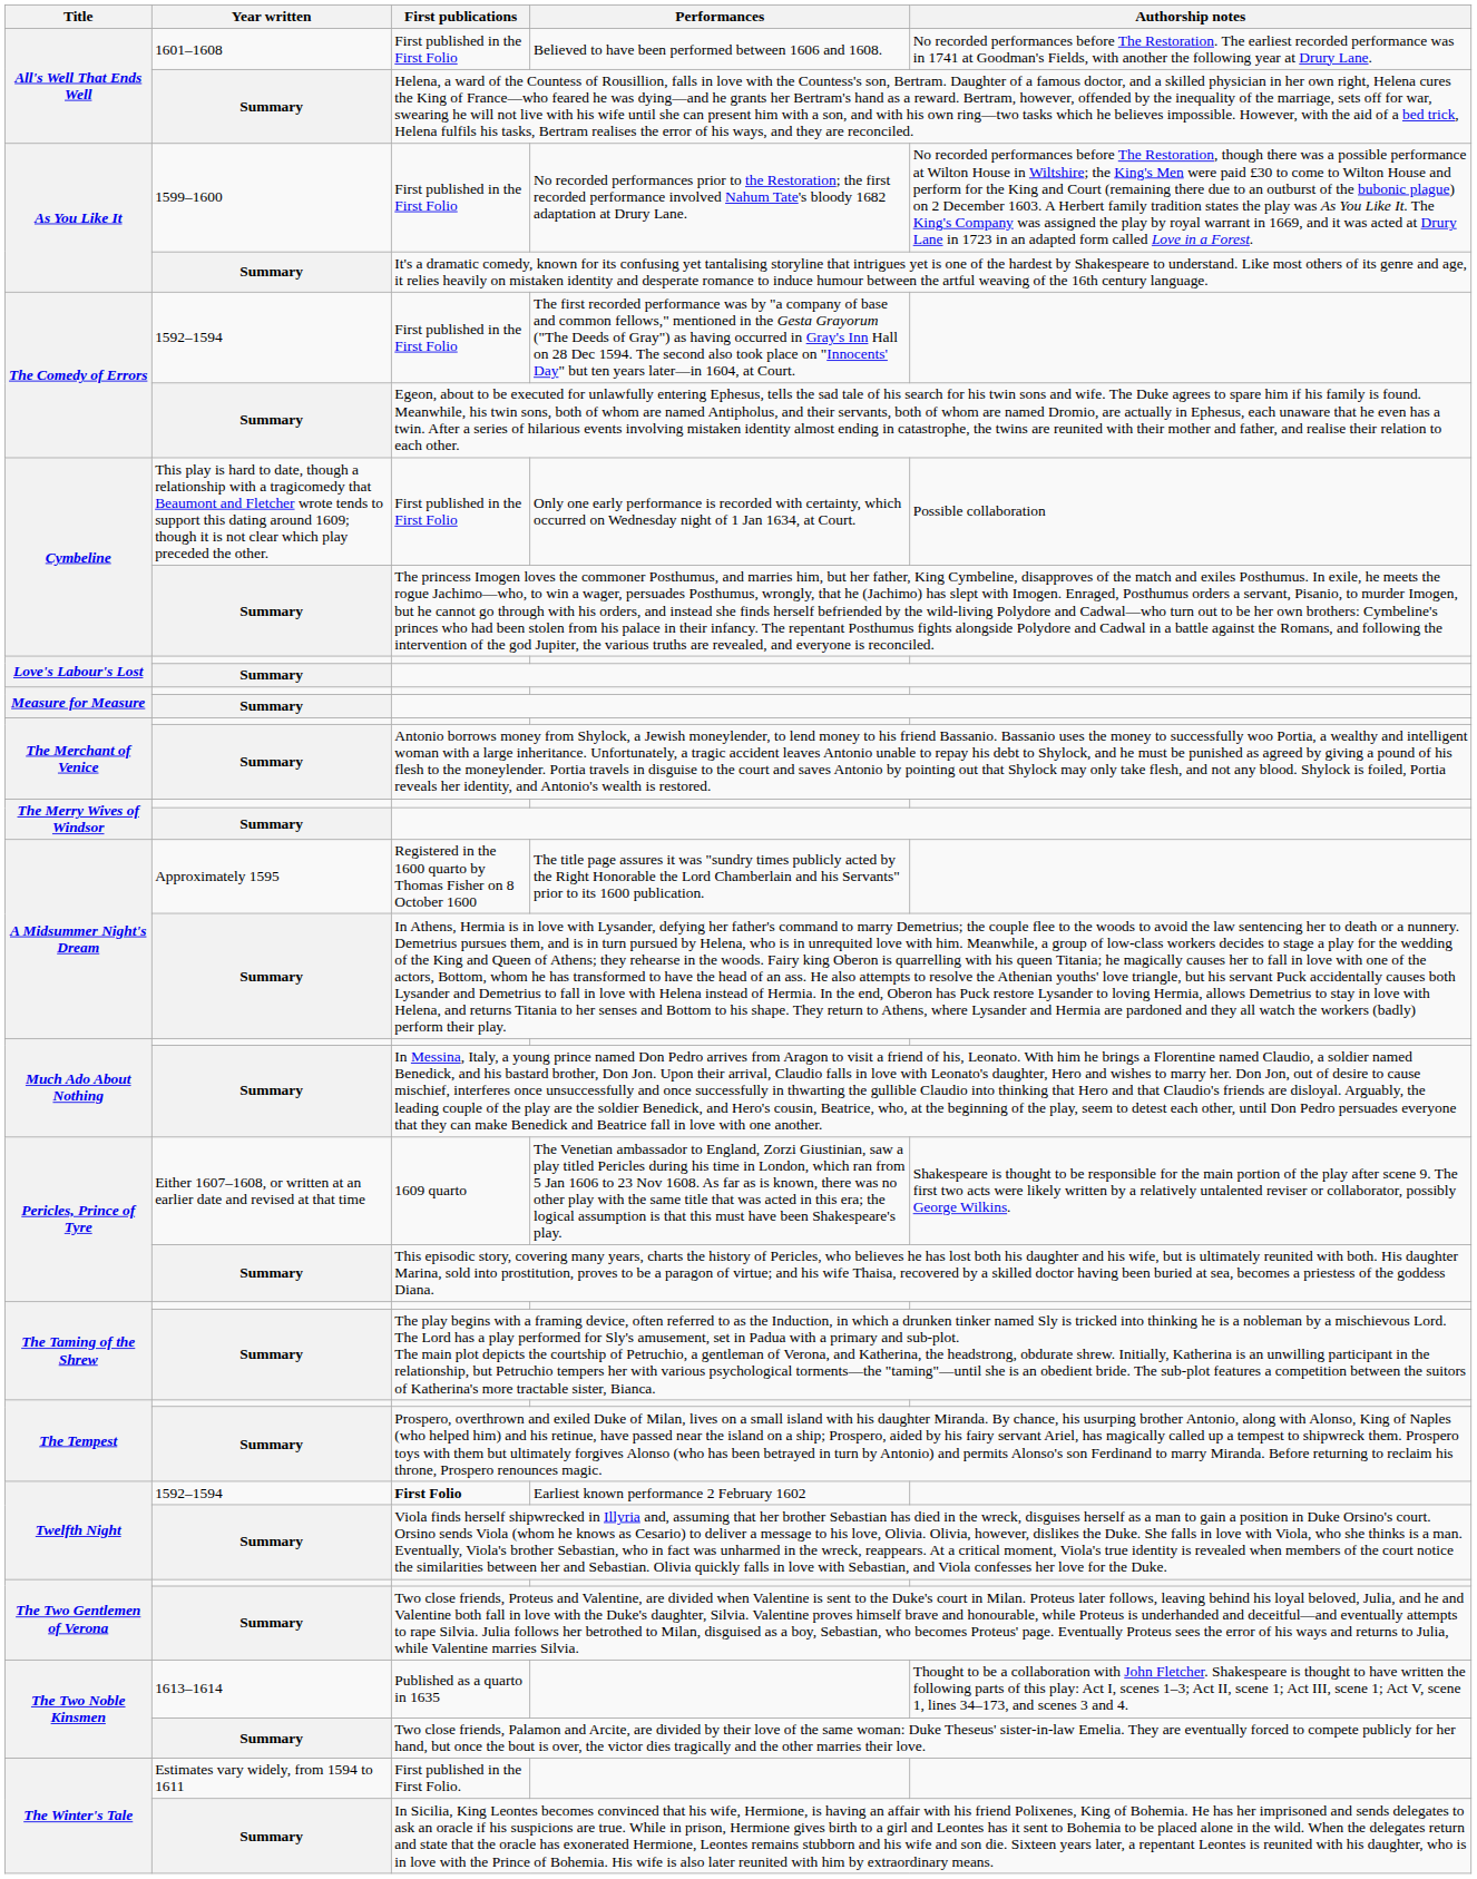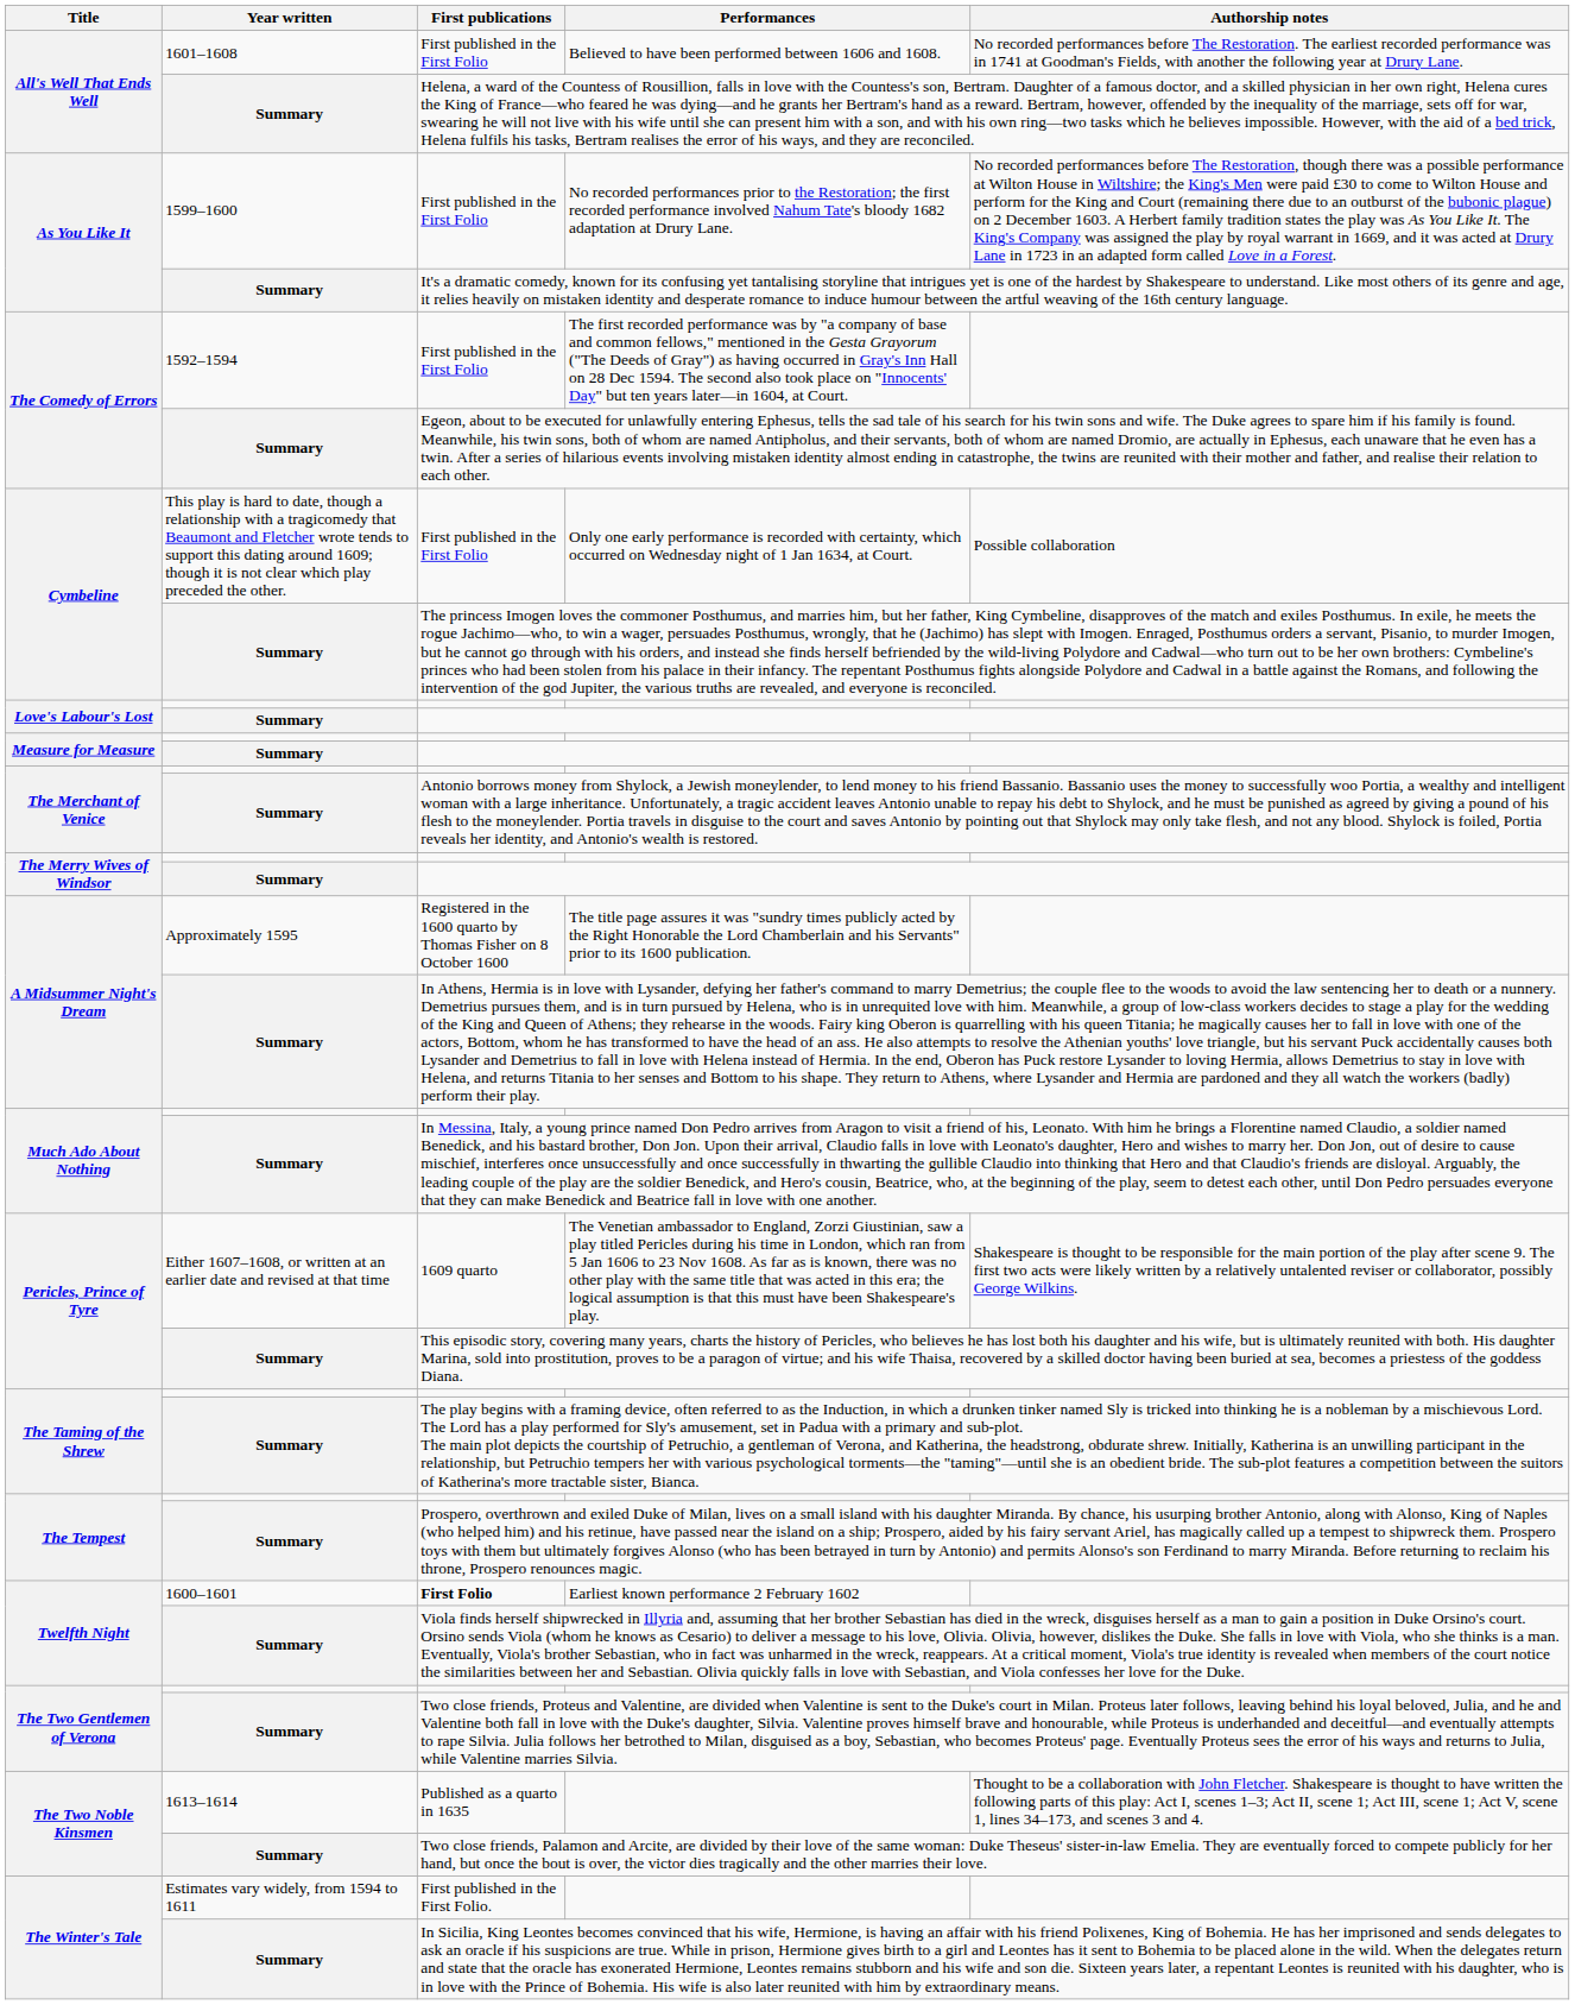 <table class="wikitable">
 <tr>
 <th>Title</th>
 <th>Year written</th>
 <th>First publications</th>
 <th>Performances</th>
 <th>Authorship notes</th>
 </tr>
 <tr>
 <th width="10%" rowspan="2"><em><a href='#'>All's Well That Ends Well</a></em></th>
 <td>1601–1608</td>
 <td>First published in the <a href='#'>First Folio</a></td>
 <td>Believed to have been performed between 1606 and 1608.</td>
 <td>No recorded performances before <a href='#'>The Restoration</a>. The earliest recorded performance was in 1741 at Goodman's Fields, with another the following year at <a href='#'>Drury Lane</a>.</td>
 </tr>
 <tr>
 <th>Summary</th>
 <td colspan="3">Helena, a ward of the Countess of Rousillion, falls in love with the Countess's son, Bertram. Daughter of a famous doctor, and a skilled physician in her own right, Helena cures the King of France—who feared he was dying—and he grants her Bertram's hand as a reward. Bertram, however, offended by the inequality of the marriage, sets off for war, swearing he will not live with his wife until she can present him with a son, and with his own ring—two tasks which he believes impossible. However, with the aid of a <a href='#'>bed trick</a>, Helena fulfils his tasks, Bertram realises the error of his ways, and they are reconciled.</td>
 </tr>
 <tr>
 <th width="10%" rowspan="2"><em><a href='#'>As You Like It</a></em></th>
 <td>1599–1600</td>
 <td>First published in the <a href='#'>First Folio</a></td>
 <td>No recorded performances prior to <a href='#'>the Restoration</a>; the first recorded performance involved <a href='#'>Nahum Tate</a>'s bloody 1682 adaptation at Drury Lane.</td>
 <td>No recorded performances before <a href='#'>The Restoration</a>, though there was a possible performance at Wilton House in <a href='#'>Wiltshire</a>; the <a href='#'>King's Men</a> were paid £30 to come to Wilton House and perform for the King and Court (remaining there due to an outburst of the <a href='#'>bubonic plague</a>) on 2 December 1603. A Herbert family tradition states the play was <em>As You Like It</em>. The <a href='#'>King's Company</a> was assigned the play by royal warrant in 1669, and it was acted at <a href='#'>Drury Lane</a> in 1723 in an adapted form called <em><a href='#'>Love in a Forest</a></em>.</td>
 </tr>
 <tr>
 <th>Summary</th>
 <td colspan="3">It's a dramatic comedy, known for its confusing yet tantalising storyline that intrigues yet is one of the hardest by Shakespeare to understand. Like most others of its genre and age, it relies heavily on mistaken identity and desperate romance to induce humour between the artful weaving of the 16th century language.</td>
 </tr>
 <tr>
 <th width="10%" rowspan="2"><em><a href='#'>The Comedy of Errors</a></em></th>
 <td>1592–1594</td>
 <td>First published in the <a href='#'>First Folio</a></td>
 <td>The first recorded performance was by "a company of base and common fellows," mentioned in the <em>Gesta Grayorum</em> ("The Deeds of Gray") as having occurred in <a href='#'>Gray's Inn</a> Hall on 28 Dec 1594. The second also took place on "<a href='#'>Innocents' Day</a>" but ten years later—in 1604, at Court.</td>
 <td></td>
 </tr>
 <tr>
 <th>Summary</th>
 <td colspan="3">Egeon, about to be executed for unlawfully entering Ephesus, tells the sad tale of his search for his twin sons and wife. The Duke agrees to spare him if his family is found. Meanwhile, his twin sons, both of whom are named Antipholus, and their servants, both of whom are named Dromio, are actually in Ephesus, each unaware that he even has a twin. After a series of hilarious events involving mistaken identity almost ending in catastrophe, the twins are reunited with their mother and father, and realise their relation to each other.</td>
 </tr>
 <tr>
 <th width="10%" rowspan="2"><em><a href='#'>Cymbeline</a></em></th>
 <td>This play is hard to date, though a relationship with a tragicomedy that <a href='#'>Beaumont and Fletcher</a> wrote  tends to support this dating around 1609; though it is not clear which play preceded the other.</td>
 <td>First published in the <a href='#'>First Folio</a></td>
 <td>Only one early performance is recorded with certainty, which occurred on Wednesday night of 1 Jan 1634, at Court.</td>
 <td>Possible collaboration</td>
 </tr>
 <tr>
 <th>Summary</th>
 <td colspan="3">The princess Imogen loves the commoner Posthumus, and marries him, but her father, King Cymbeline, disapproves of the match and exiles Posthumus. In exile, he meets the rogue Jachimo—who, to win a wager, persuades Posthumus, wrongly, that he (Jachimo) has slept with Imogen. Enraged, Posthumus orders a servant, Pisanio, to murder Imogen, but he cannot go through with his orders, and instead she finds herself befriended by the wild-living Polydore and Cadwal—who turn out to be her own brothers: Cymbeline's princes who had been stolen from his palace in their infancy. The repentant Posthumus fights alongside Polydore and Cadwal in a battle against the Romans, and following the intervention of the god Jupiter, the various truths are revealed, and everyone is reconciled.</td>
 </tr>
 <tr>
 <th width="10%" rowspan="2"><em><a href='#'>Love's Labour's Lost</a></em></th>
 <td></td>
 <td></td>
 <td></td>
 <td></td>
 </tr>
 <tr>
 <th>Summary</th>
 <td colspan="3"></td>
 </tr>
 <tr>
 <th width="10%" rowspan="2"><em><a href='#'>Measure for Measure</a></em></th>
 <td></td>
 <td></td>
 <td></td>
 <td></td>
 </tr>
 <tr>
 <th>Summary</th>
 <td colspan="3"></td>
 </tr>
 <tr>
 <th width="10%" rowspan="2"><em><a href='#'>The Merchant of Venice</a></em></th>
 <td></td>
 <td></td>
 <td></td>
 <td></td>
 </tr>
 <tr>
 <th>Summary</th>
 <td colspan="3">Antonio borrows money from Shylock, a Jewish moneylender, to lend money to his friend Bassanio. Bassanio uses the money to successfully woo Portia, a wealthy and intelligent woman with a large inheritance. Unfortunately, a tragic accident leaves Antonio unable to repay his debt to Shylock, and he must be punished as agreed by giving a pound of his flesh to the moneylender. Portia travels in disguise to the court and saves Antonio by pointing out that Shylock may only take flesh, and not any blood. Shylock is foiled, Portia reveals her identity, and Antonio's wealth is restored.</td>
 </tr>
 <tr>
 <th width="10%" rowspan="2"><em><a href='#'>The Merry Wives of Windsor</a></em></th>
 <td></td>
 <td></td>
 <td></td>
 <td></td>
 </tr>
 <tr>
 <th>Summary</th>
 <td colspan="3"></td>
 </tr>
 <tr>
 <th width="10%" rowspan="2"><em><a href='#'>A Midsummer Night's Dream</a></em></th>
 <td>Approximately 1595</td>
 <td>Registered in the 1600 quarto by Thomas Fisher on 8 October 1600</td>
 <td>The title page assures it was "sundry times publicly acted by the Right Honorable the Lord Chamberlain and his Servants" prior to its 1600 publication.</td>
 <td></td>
 </tr>
 <tr>
 <th>Summary</th>
 <td colspan="3">In Athens, Hermia is in love with Lysander, defying her father's command to marry Demetrius; the couple flee to the woods to avoid the law sentencing her to death or a nunnery. Demetrius pursues them, and is in turn pursued by Helena, who is in unrequited love with him. Meanwhile, a group of low-class workers decides to stage a play for the wedding of the King and Queen of Athens; they rehearse in the woods. Fairy king Oberon is quarrelling with his queen Titania; he magically causes her to fall in love with one of the actors, Bottom, whom he has transformed to have the head of an ass. He also attempts to resolve the Athenian youths' love triangle, but his servant Puck accidentally causes both Lysander and Demetrius to fall in love with Helena instead of Hermia. In the end, Oberon has Puck restore Lysander to loving Hermia, allows Demetrius to stay in love with Helena, and returns Titania to her senses and Bottom to his shape. They return to Athens, where Lysander and Hermia are pardoned and they all watch the workers (badly) perform their play.</td>
 </tr>
 <tr>
 <th width="10%" rowspan="2"><em><a href='#'>Much Ado About Nothing</a></em></th>
 <td></td>
 <td></td>
 <td></td>
 <td></td>
 </tr>
 <tr>
 <th>Summary</th>
 <td colspan="3">In <a href='#'>Messina</a>, Italy, a young prince named Don Pedro arrives from Aragon to visit a friend of his, Leonato. With him he brings a Florentine named Claudio, a soldier named Benedick, and his bastard brother, Don Jon. Upon their arrival, Claudio falls in love with Leonato's daughter, Hero and wishes to marry her. Don Jon, out of desire to cause mischief, interferes once unsuccessfully and once successfully in thwarting the gullible Claudio into thinking that Hero and that Claudio's friends are disloyal. Arguably, the leading couple of the play are the soldier Benedick, and Hero's cousin, Beatrice, who, at the beginning of the play, seem to detest each other, until Don Pedro persuades everyone that they can make Benedick and Beatrice fall in love with one another.</td>
 </tr>
 <tr>
 <th width="10%" rowspan="2"><em><a href='#'>Pericles, Prince of Tyre</a></em></th>
 <td>Either 1607–1608, or written at an earlier date and revised at that time</td>
 <td>1609 quarto</td>
 <td>The Venetian ambassador to England, Zorzi Giustinian, saw a play titled Pericles during his time in London, which ran from 5 Jan 1606 to 23 Nov 1608. As far as is known, there was no other play with the same title that was acted in this era; the logical assumption is that this must have been Shakespeare's play.</td>
 <td>Shakespeare is thought to be responsible for the main portion of the play after scene 9. The first two acts were likely written by a relatively untalented reviser or collaborator, possibly <a href='#'>George Wilkins</a>.</td>
 </tr>
 <tr>
 <th>Summary</th>
 <td colspan="3">This episodic story, covering many years, charts the history of Pericles, who believes he has lost both his daughter and his wife, but is ultimately reunited with both. His daughter Marina, sold into prostitution, proves to be a paragon of virtue; and his wife Thaisa, recovered by a skilled doctor having been buried at sea, becomes a priestess of the goddess Diana.</td>
 </tr>
 <tr>
 <th width="10%" rowspan="2"><em><a href='#'>The Taming of the Shrew</a></em></th>
 <td></td>
 <td></td>
 <td></td>
 <td></td>
 </tr>
 <tr>
 <th>Summary</th>
 <td colspan="3">The play begins with a framing device, often referred to as the Induction, in which a drunken tinker named Sly is tricked into thinking he is a nobleman by a mischievous Lord. The Lord has a play performed for Sly's amusement, set in Padua with a primary and sub-plot.<br>The main plot depicts the courtship of Petruchio, a gentleman of Verona, and Katherina, the headstrong, obdurate shrew. Initially, Katherina is an unwilling participant in the relationship, but Petruchio tempers her with various psychological torments—the "taming"—until she is an obedient bride. The sub-plot features a competition between the suitors of Katherina's more tractable sister, Bianca.</td>
 </tr>
 <tr>
 <th width="10%" rowspan="2"><em><a href='#'>The Tempest</a></em></th>
 <td></td>
 <td></td>
 <td></td>
 <td></td>
 </tr>
 <tr>
 <th>Summary</th>
 <td colspan="3">Prospero, overthrown and exiled Duke of Milan, lives on a small island with his daughter Miranda. By chance, his usurping brother Antonio, along with Alonso, King of Naples (who helped him) and his retinue, have passed near the island on a ship; Prospero, aided by his fairy servant Ariel, has magically called up a tempest to shipwreck them. Prospero toys with them but ultimately forgives Alonso (who has been betrayed in turn by Antonio) and permits Alonso's son Ferdinand to marry Miranda. Before returning to reclaim his throne, Prospero renounces magic.</td>
 </tr>
 <tr>
 <th width="10%" rowspan="2"><em><a href='#'>Twelfth Night</a></em></th>
-<td>1592–1594</td>
+<td>1600–1601</td>
 <td><strong>First Folio</strong></td>
 <td>Earliest known performance 2 February 1602</td>
 <td></td>
 </tr>
 <tr>
 <th>Summary</th>
 <td colspan="3">Viola finds herself shipwrecked in <a href='#'>Illyria</a> and, assuming that her brother Sebastian has died in the wreck, disguises herself as a man to gain a position in Duke Orsino's court. Orsino sends Viola (whom he knows as Cesario) to deliver a message to his love, Olivia. Olivia, however, dislikes the Duke. She falls in love with Viola, who she thinks is a man. Eventually, Viola's brother Sebastian, who in fact was unharmed in the wreck, reappears. At a critical moment, Viola's true identity is revealed when members of the court notice the similarities between her and Sebastian. Olivia quickly falls in love with Sebastian, and Viola confesses her love for the Duke.</td>
 </tr>
 <tr>
 <th width="10%" rowspan="2"><em><a href='#'>The Two Gentlemen of Verona</a></em></th>
 <td></td>
 <td></td>
 <td></td>
 <td></td>
 </tr>
 <tr>
 <th>Summary</th>
 <td colspan="3">Two close friends, Proteus and Valentine, are divided when Valentine is sent to the Duke's court in Milan. Proteus later follows, leaving behind his loyal beloved, Julia, and he and Valentine both fall in love with the Duke's daughter, Silvia. Valentine proves himself brave and honourable, while Proteus is underhanded and deceitful—and eventually attempts to rape Silvia. Julia follows her betrothed to Milan, disguised as a boy, Sebastian, who becomes Proteus' page. Eventually Proteus sees the error of his ways and returns to Julia, while Valentine marries Silvia.</td>
 </tr>
 <tr>
 <th width="10%" rowspan="2"><em><a href='#'>The Two Noble Kinsmen</a></em></th>
 <td>1613–1614</td>
 <td>Published as a quarto in 1635</td>
 <td></td>
 <td>Thought to be a collaboration with <a href='#'>John Fletcher</a>. Shakespeare is thought to have written the following parts of this play: Act I, scenes 1–3; Act II, scene 1; Act III, scene 1; Act V, scene 1, lines 34–173, and scenes 3 and 4.</td>
 </tr>
 <tr>
 <th>Summary</th>
 <td colspan="3">Two close friends, Palamon and Arcite, are divided by their love of the same woman: Duke Theseus' sister-in-law Emelia. They are eventually forced to compete publicly for her hand, but once the bout is over, the victor dies tragically and the other marries their love.</td>
 </tr>
 <tr>
 <th width="10%" rowspan="2"><em><a href='#'>The Winter's Tale</a></em></th>
 <td>Estimates vary widely, from 1594 to 1611</td>
 <td>First published in the First Folio.</td>
 <td></td>
 <td></td>
 </tr>
 <tr>
 <th>Summary</th>
 <td colspan="3">In Sicilia, King Leontes becomes convinced that his wife, Hermione, is having an affair with his friend Polixenes, King of Bohemia. He has her imprisoned and sends delegates to ask an oracle if his suspicions are true. While in prison, Hermione gives birth to a girl and Leontes has it sent to Bohemia to be placed alone in the wild. When the delegates return and state that the oracle has exonerated Hermione, Leontes remains stubborn and his wife and son die. Sixteen years later, a repentant Leontes is reunited with his daughter, who is in love with the Prince of Bohemia. His wife is also later reunited with him by extraordinary means.</td>
 </tr>
 </table>
